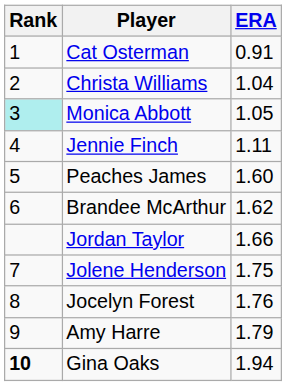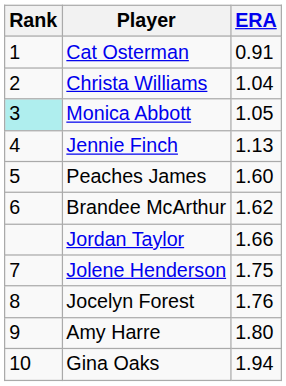 <table class="wikitable" style="float:left;">
 <tr style="white-space: nowrap;">
 <th>Rank</th>
 <th>Player</th>
 <th><a href='#'>ERA</a></th>
 </tr>
 <tr>
 <td>1</td>
 <td><a href='#'>Cat Osterman</a></td>
 <td>0.91</td>
 </tr>
 <tr>
 <td>2</td>
 <td><a href='#'>Christa Williams</a></td>
 <td>1.04</td>
 </tr>
 <tr>
 <td style="background: paleturquoise;">3</td>
 <td><a href='#'>Monica Abbott</a></td>
 <td>1.05</td>
 </tr>
 <tr>
 <td>4</td>
 <td><a href='#'>Jennie Finch</a></td>
-<td>1.11</td>
+<td>1.13</td>
 </tr>
 <tr>
 <td>5</td>
 <td>Peaches James</td>
 <td>1.60</td>
 </tr>
 <tr>
 <td>6</td>
 <td>Brandee McArthur</td>
 <td>1.62</td>
 </tr>
 <tr>
 <td></td>
 <td><a href='#'>Jordan Taylor</a></td>
 <td>1.66</td>
 </tr>
 <tr>
 <td>7</td>
 <td><a href='#'>Jolene Henderson</a></td>
 <td>1.75</td>
 </tr>
 <tr>
 <td>8</td>
 <td>Jocelyn Forest</td>
 <td>1.76</td>
 </tr>
 <tr>
 <td>9</td>
 <td>Amy Harre</td>
-<td>1.79</td>
+<td>1.80</td>
 </tr>
 <tr>
-<td><strong>10</strong></td>
+<td>10</td>
 <td>Gina Oaks</td>
 <td>1.94</td>
 </tr>
 </table>
